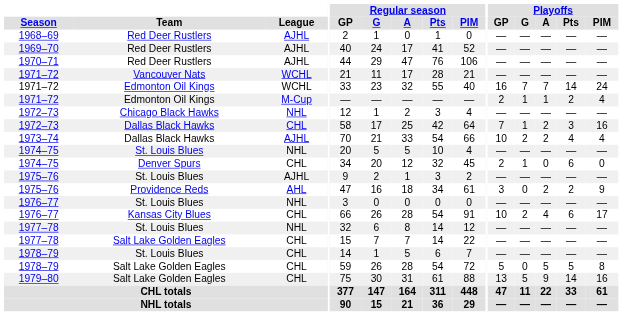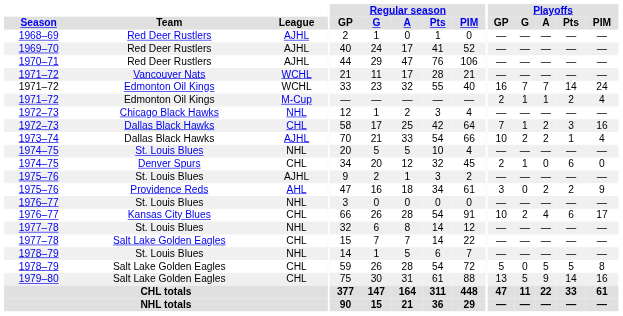 <table border="0" cellpadding="1" cellspacing="0" style="text-align:center; width:60em">
 <tr bgcolor="#e0e0e0">
 <th colspan="3" bgcolor="#ffffff"></th>
 <th rowspan="100" bgcolor="#ffffff"></th>
 <th colspan="5"><a href='#'>Regular season</a></th>
 <th rowspan="100" bgcolor="#ffffff"></th>
 <th colspan="5"><a href='#'>Playoffs</a></th>
 </tr>
 <tr bgcolor="#e0e0e0">
 <th><a href='#'>Season</a></th>
 <th>Team</th>
 <th>League</th>
 <th>GP</th>
 <th><a href='#'>G</a></th>
 <th><a href='#'>A</a></th>
 <th><a href='#'>Pts</a></th>
 <th><a href='#'>PIM</a></th>
 <th>GP</th>
 <th>G</th>
 <th>A</th>
 <th>Pts</th>
 <th>PIM</th>
 </tr>
 <tr>
 <td><a href='#'>1968–69</a></td>
 <td><a href='#'>Red Deer Rustlers</a></td>
 <td><a href='#'>AJHL</a></td>
 <td>2</td>
 <td>1</td>
 <td>0</td>
 <td>1</td>
 <td>0</td>
 <td>—</td>
 <td>—</td>
 <td>—</td>
 <td>—</td>
 <td>—</td>
 </tr>
 <tr bgcolor="#f0f0f0">
 <td><a href='#'>1969–70</a></td>
 <td>Red Deer Rustlers</td>
 <td>AJHL</td>
 <td>40</td>
 <td>24</td>
 <td>17</td>
 <td>41</td>
 <td>52</td>
 <td>—</td>
 <td>—</td>
 <td>—</td>
 <td>—</td>
 <td>—</td>
 </tr>
 <tr>
 <td><a href='#'>1970–71</a></td>
 <td>Red Deer Rustlers</td>
 <td>AJHL</td>
 <td>44</td>
 <td>29</td>
 <td>47</td>
 <td>76</td>
 <td>106</td>
 <td>—</td>
 <td>—</td>
 <td>—</td>
 <td>—</td>
 <td>—</td>
 </tr>
 <tr bgcolor="#f0f0f0">
 <td><a href='#'>1971–72</a></td>
 <td><a href='#'>Vancouver Nats</a></td>
 <td><a href='#'>WCHL</a></td>
 <td>21</td>
 <td>11</td>
 <td>17</td>
 <td>28</td>
 <td>21</td>
 <td>—</td>
 <td>—</td>
 <td>—</td>
 <td>—</td>
 <td>—</td>
 </tr>
 <tr>
 <td>1971–72</td>
 <td><a href='#'>Edmonton Oil Kings</a></td>
 <td>WCHL</td>
 <td>33</td>
 <td>23</td>
 <td>32</td>
 <td>55</td>
 <td>40</td>
 <td>16</td>
 <td>7</td>
 <td>7</td>
 <td>14</td>
 <td>24</td>
 </tr>
 <tr bgcolor="#f0f0f0">
 <td><a href='#'>1971–72</a></td>
 <td>Edmonton Oil Kings</td>
 <td><a href='#'>M-Cup</a></td>
 <td>—</td>
 <td>—</td>
 <td>—</td>
 <td>—</td>
 <td>—</td>
 <td>2</td>
 <td>1</td>
 <td>1</td>
 <td>2</td>
 <td>4</td>
 </tr>
 <tr>
 <td><a href='#'>1972–73</a></td>
 <td><a href='#'>Chicago Black Hawks</a></td>
 <td><a href='#'>NHL</a></td>
 <td>12</td>
 <td>1</td>
 <td>2</td>
 <td>3</td>
 <td>4</td>
 <td>—</td>
 <td>—</td>
 <td>—</td>
 <td>—</td>
 <td>—</td>
 </tr>
 <tr bgcolor="#f0f0f0">
 <td><a href='#'>1972–73</a></td>
 <td><a href='#'>Dallas Black Hawks</a></td>
 <td><a href='#'>CHL</a></td>
 <td>58</td>
 <td>17</td>
 <td>25</td>
 <td>42</td>
 <td>64</td>
 <td>7</td>
 <td>1</td>
 <td>2</td>
 <td>3</td>
 <td>16</td>
 </tr>
 <tr>
 <td><a href='#'>1973–74</a></td>
 <td>Dallas Black Hawks</td>
 <td><a href='#'>AJHL</a></td>
 <td>70</td>
 <td>21</td>
 <td>33</td>
 <td>54</td>
 <td>66</td>
 <td>10</td>
 <td>2</td>
 <td>2</td>
-<td>4</td>
+<td>1</td>
 <td>4</td>
 </tr>
 <tr bgcolor="#f0f0f0">
 <td><a href='#'>1974–75</a></td>
 <td><a href='#'>St. Louis Blues</a></td>
 <td>NHL</td>
 <td>20</td>
 <td>5</td>
 <td>5</td>
 <td>10</td>
 <td>4</td>
 <td>—</td>
 <td>—</td>
 <td>—</td>
 <td>—</td>
 <td>—</td>
 </tr>
 <tr>
 <td><a href='#'>1974–75</a></td>
 <td><a href='#'>Denver Spurs</a></td>
 <td>CHL</td>
 <td>34</td>
 <td>20</td>
 <td>12</td>
 <td>32</td>
 <td>45</td>
 <td>2</td>
 <td>1</td>
 <td>0</td>
 <td>6</td>
 <td>0</td>
 </tr>
 <tr bgcolor="#f0f0f0">
 <td><a href='#'>1975–76</a></td>
 <td>St. Louis Blues</td>
 <td>AJHL</td>
 <td>9</td>
 <td>2</td>
 <td>1</td>
 <td>3</td>
 <td>2</td>
 <td>—</td>
 <td>—</td>
 <td>—</td>
 <td>—</td>
 <td>—</td>
 </tr>
 <tr>
 <td><a href='#'>1975–76</a></td>
 <td><a href='#'>Providence Reds</a></td>
 <td><a href='#'>AHL</a></td>
 <td>47</td>
 <td>16</td>
 <td>18</td>
 <td>34</td>
 <td>61</td>
 <td>3</td>
 <td>0</td>
 <td>2</td>
 <td>2</td>
 <td>9</td>
 </tr>
 <tr bgcolor="#f0f0f0">
 <td><a href='#'>1976–77</a></td>
 <td>St. Louis Blues</td>
 <td>NHL</td>
 <td>3</td>
 <td>0</td>
 <td>0</td>
 <td>0</td>
 <td>0</td>
 <td>—</td>
 <td>—</td>
 <td>—</td>
 <td>—</td>
 <td>—</td>
 </tr>
 <tr>
 <td><a href='#'>1976–77</a></td>
 <td><a href='#'>Kansas City Blues</a></td>
 <td>CHL</td>
 <td>66</td>
 <td>26</td>
 <td>28</td>
 <td>54</td>
 <td>91</td>
 <td>10</td>
 <td>2</td>
 <td>4</td>
 <td>6</td>
 <td>17</td>
 </tr>
 <tr bgcolor="#f0f0f0">
 <td><a href='#'>1977–78</a></td>
 <td>St. Louis Blues</td>
 <td>NHL</td>
 <td>32</td>
 <td>6</td>
 <td>8</td>
 <td>14</td>
 <td>12</td>
 <td>—</td>
 <td>—</td>
 <td>—</td>
 <td>—</td>
 <td>—</td>
 </tr>
 <tr>
 <td><a href='#'>1977–78</a></td>
 <td><a href='#'>Salt Lake Golden Eagles</a></td>
 <td>CHL</td>
 <td>15</td>
 <td>7</td>
 <td>7</td>
 <td>14</td>
 <td>22</td>
 <td>—</td>
 <td>—</td>
 <td>—</td>
 <td>—</td>
 <td>—</td>
 </tr>
 <tr bgcolor="#f0f0f0">
 <td><a href='#'>1978–79</a></td>
 <td>St. Louis Blues</td>
-<td>CHL</td>
+<td>NHL</td>
 <td>14</td>
 <td>1</td>
 <td>5</td>
 <td>6</td>
 <td>7</td>
 <td>—</td>
 <td>—</td>
 <td>—</td>
 <td>—</td>
 <td>—</td>
 </tr>
 <tr>
 <td><a href='#'>1978–79</a></td>
 <td>Salt Lake Golden Eagles</td>
 <td>CHL</td>
 <td>59</td>
 <td>26</td>
 <td>28</td>
 <td>54</td>
 <td>72</td>
 <td>5</td>
 <td>0</td>
 <td>5</td>
 <td>5</td>
 <td>8</td>
 </tr>
 <tr bgcolor="#f0f0f0">
 <td><a href='#'>1979–80</a></td>
 <td>Salt Lake Golden Eagles</td>
 <td>CHL</td>
 <td>75</td>
 <td>30</td>
 <td>31</td>
 <td>61</td>
 <td>88</td>
 <td>13</td>
 <td>5</td>
 <td>9</td>
 <td>14</td>
 <td>16</td>
 </tr>
 <tr bgcolor="#e0e0e0">
 <th colspan="3">CHL totals</th>
 <th>377</th>
 <th>147</th>
 <th>164</th>
 <th>311</th>
 <th>448</th>
 <th>47</th>
 <th>11</th>
 <th>22</th>
 <th>33</th>
 <th>61</th>
 </tr>
 <tr bgcolor="#e0e0e0">
 <th colspan="3">NHL totals</th>
 <th>90</th>
 <th>15</th>
 <th>21</th>
 <th>36</th>
 <th>29</th>
 <th>—</th>
 <th>—</th>
 <th>—</th>
 <th>—</th>
 <th>—</th>
 </tr>
 </table>
